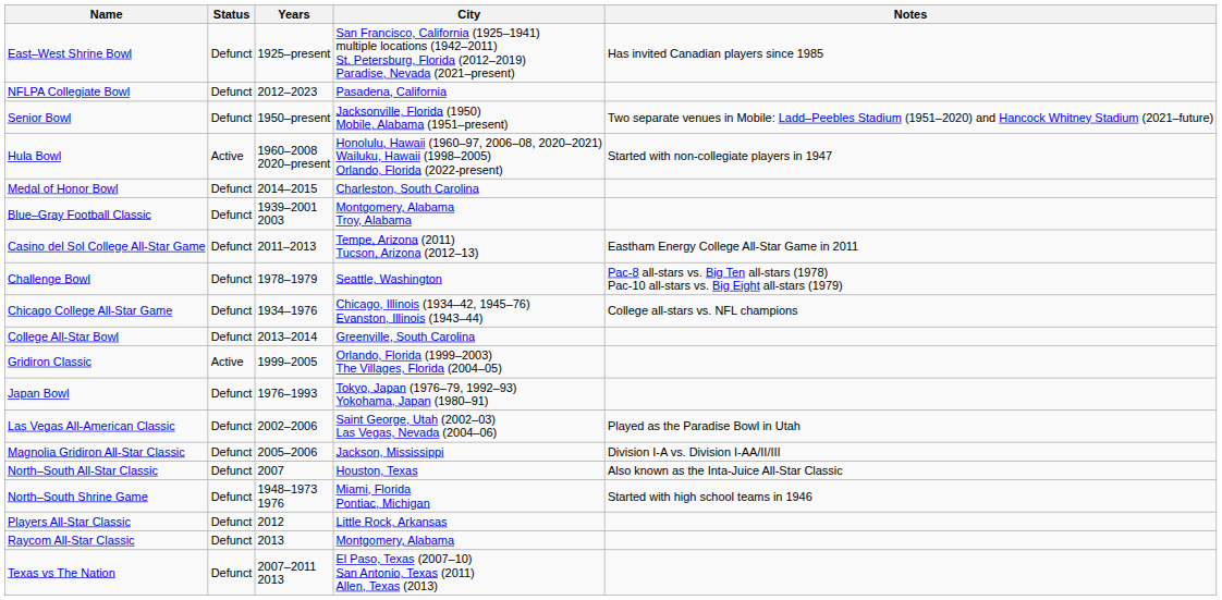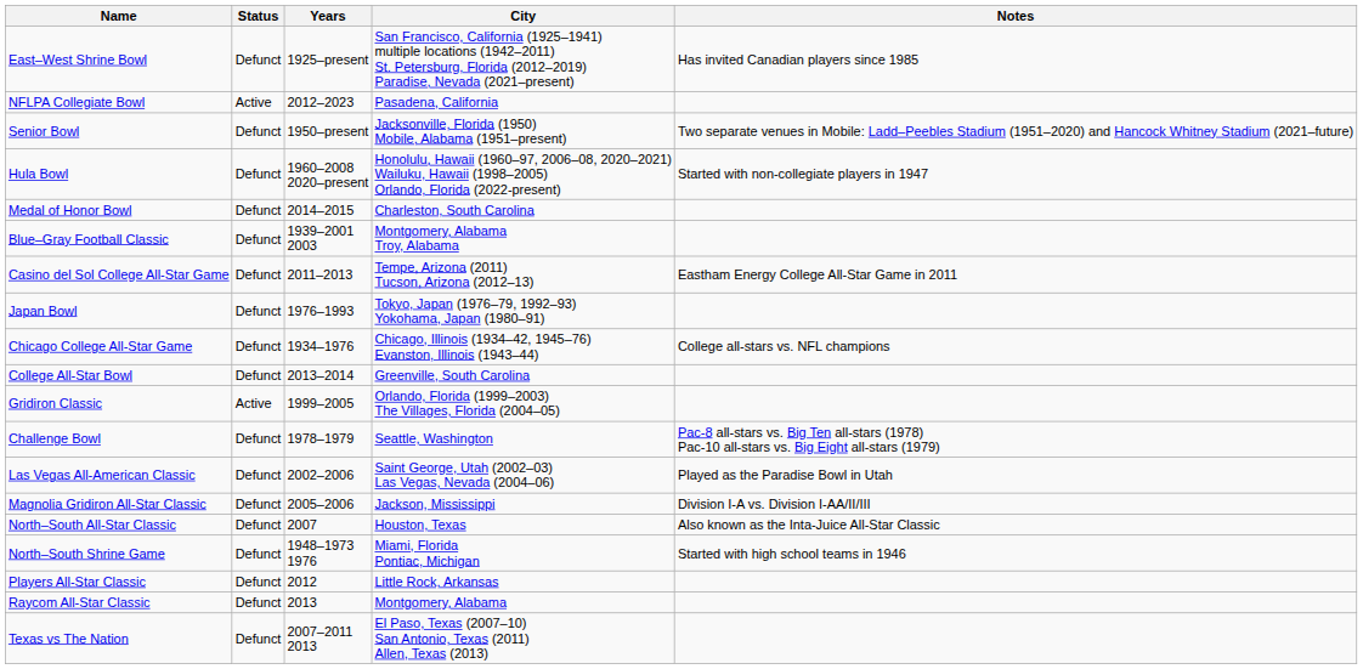 <table class="wikitable sortable" style="font-size:95%">
 <tr>
 <th>Name</th>
 <th>Status</th>
 <th>Years</th>
 <th>City</th>
 <th class="unsortable">Notes</th>
 </tr>
 <tr>
 <td><a href='#'>East–West Shrine Bowl</a></td>
 <td>Defunct</td>
 <td>1925–present</td>
 <td><a href='#'>San Francisco, California</a> (1925–1941)<br>multiple locations (1942–2011)<br><a href='#'>St. Petersburg, Florida</a> (2012–2019)<br><a href='#'>Paradise, Nevada</a> (2021–present)</td>
 <td>Has invited Canadian players since 1985</td>
 </tr>
 <tr>
 <td><a href='#'>NFLPA Collegiate Bowl</a></td>
-<td>Defunct</td>
+<td>Active</td>
 <td>2012–2023</td>
 <td><a href='#'>Pasadena, California</a></td>
 <td></td>
 </tr>
 <tr>
 <td><a href='#'>Senior Bowl</a></td>
 <td>Defunct</td>
 <td>1950–present</td>
 <td><a href='#'>Jacksonville, Florida</a> (1950)<br><a href='#'>Mobile, Alabama</a> (1951–present)</td>
 <td>Two separate venues in Mobile: <a href='#'>Ladd–Peebles Stadium</a> (1951–2020) and <a href='#'>Hancock Whitney Stadium</a> (2021–future)</td>
 </tr>
 <tr>
 <td><a href='#'>Hula Bowl</a></td>
-<td>Active</td>
+<td>Defunct</td>
 <td>1960–2008<br>2020–present</td>
 <td><a href='#'>Honolulu, Hawaii</a> (1960–97, 2006–08, 2020–2021)<br><a href='#'>Wailuku, Hawaii</a> (1998–2005)<br><a href='#'>Orlando, Florida</a> (2022-present)</td>
 <td>Started with non-collegiate players in 1947</td>
 </tr>
 <tr>
 <td><a href='#'>Medal of Honor Bowl</a></td>
 <td>Defunct</td>
 <td>2014–2015</td>
 <td><a href='#'>Charleston, South Carolina</a></td>
 <td></td>
 </tr>
 <tr>
 <td><a href='#'>Blue–Gray Football Classic</a></td>
 <td>Defunct</td>
 <td>1939–2001<br>2003</td>
 <td><a href='#'>Montgomery, Alabama</a><br><a href='#'>Troy, Alabama</a></td>
 <td></td>
 </tr>
 <tr>
 <td><a href='#'>Casino del Sol College All-Star Game</a></td>
 <td>Defunct</td>
 <td>2011–2013</td>
 <td><a href='#'>Tempe, Arizona</a> (2011)<br><a href='#'>Tucson, Arizona</a> (2012–13)</td>
 <td>Eastham Energy College All-Star Game in 2011</td>
 </tr>
 <tr>
-<td><a href='#'>Challenge Bowl</a></td>
+<td><a href='#'>Japan Bowl</a></td>
 <td>Defunct</td>
-<td>1978–1979</td>
-<td><a href='#'>Seattle, Washington</a></td>
-<td><a href='#'>Pac-8</a> all-stars vs. <a href='#'>Big Ten</a> all-stars (1978)<br>Pac-10 all-stars vs. <a href='#'>Big Eight</a> all-stars (1979)</td>
+<td>1976–1993</td>
+<td><a href='#'>Tokyo, Japan</a> (1976–79, 1992–93)<br><a href='#'>Yokohama, Japan</a> (1980–91)</td>
+<td></td>
 </tr>
 <tr>
 <td><a href='#'>Chicago College All-Star Game</a></td>
 <td>Defunct</td>
 <td>1934–1976</td>
 <td><a href='#'>Chicago, Illinois</a> (1934–42, 1945–76)<br><a href='#'>Evanston, Illinois</a> (1943–44)</td>
 <td>College all-stars vs. NFL champions</td>
 </tr>
 <tr>
 <td><a href='#'>College All-Star Bowl</a></td>
 <td>Defunct</td>
 <td>2013–2014</td>
 <td><a href='#'>Greenville, South Carolina</a></td>
 <td></td>
 </tr>
 <tr>
 <td><a href='#'>Gridiron Classic</a></td>
 <td>Active</td>
 <td>1999–2005</td>
 <td><a href='#'>Orlando, Florida</a> (1999–2003)<br><a href='#'>The Villages, Florida</a> (2004–05)</td>
 <td></td>
 </tr>
 <tr>
-<td><a href='#'>Japan Bowl</a></td>
+<td><a href='#'>Challenge Bowl</a></td>
 <td>Defunct</td>
-<td>1976–1993</td>
-<td><a href='#'>Tokyo, Japan</a> (1976–79, 1992–93)<br><a href='#'>Yokohama, Japan</a> (1980–91)</td>
-<td></td>
+<td>1978–1979</td>
+<td><a href='#'>Seattle, Washington</a></td>
+<td><a href='#'>Pac-8</a> all-stars vs. <a href='#'>Big Ten</a> all-stars (1978)<br>Pac-10 all-stars vs. <a href='#'>Big Eight</a> all-stars (1979)</td>
 </tr>
 <tr>
 <td><a href='#'>Las Vegas All-American Classic</a></td>
 <td>Defunct</td>
 <td>2002–2006</td>
 <td><a href='#'>Saint George, Utah</a> (2002–03)<br><a href='#'>Las Vegas, Nevada</a> (2004–06)</td>
 <td>Played as the Paradise Bowl in Utah</td>
 </tr>
 <tr>
 <td><a href='#'>Magnolia Gridiron All-Star Classic</a></td>
 <td>Defunct</td>
 <td>2005–2006</td>
 <td><a href='#'>Jackson, Mississippi</a></td>
 <td>Division I-A vs. Division I-AA/II/III</td>
 </tr>
 <tr>
 <td><a href='#'>North–South All-Star Classic</a></td>
 <td>Defunct</td>
 <td>2007</td>
 <td><a href='#'>Houston, Texas</a></td>
 <td>Also known as the Inta-Juice All-Star Classic</td>
 </tr>
 <tr>
 <td><a href='#'>North–South Shrine Game</a></td>
 <td>Defunct</td>
 <td>1948–1973<br>1976</td>
 <td><a href='#'>Miami, Florida</a><br><a href='#'>Pontiac, Michigan</a></td>
 <td>Started with high school teams in 1946</td>
 </tr>
 <tr>
 <td><a href='#'>Players All-Star Classic</a></td>
 <td>Defunct</td>
 <td>2012</td>
 <td><a href='#'>Little Rock, Arkansas</a></td>
 <td></td>
 </tr>
 <tr>
 <td><a href='#'>Raycom All-Star Classic</a></td>
 <td>Defunct</td>
 <td>2013</td>
 <td><a href='#'>Montgomery, Alabama</a></td>
 <td></td>
 </tr>
 <tr>
 <td><a href='#'>Texas vs The Nation</a></td>
 <td>Defunct</td>
 <td>2007–2011<br>2013</td>
 <td><a href='#'>El Paso, Texas</a> (2007–10)<br><a href='#'>San Antonio, Texas</a> (2011)<br><a href='#'>Allen, Texas</a> (2013)</td>
 <td></td>
 </tr>
 </table>
